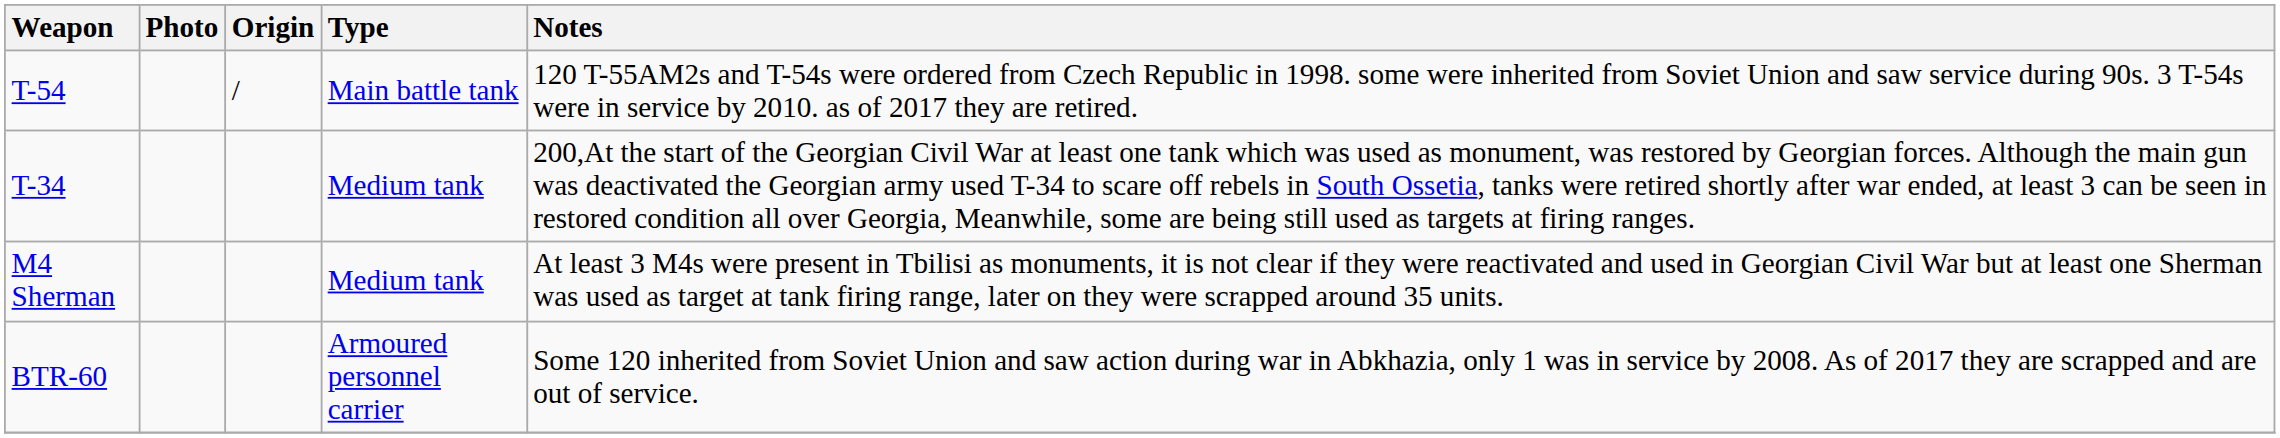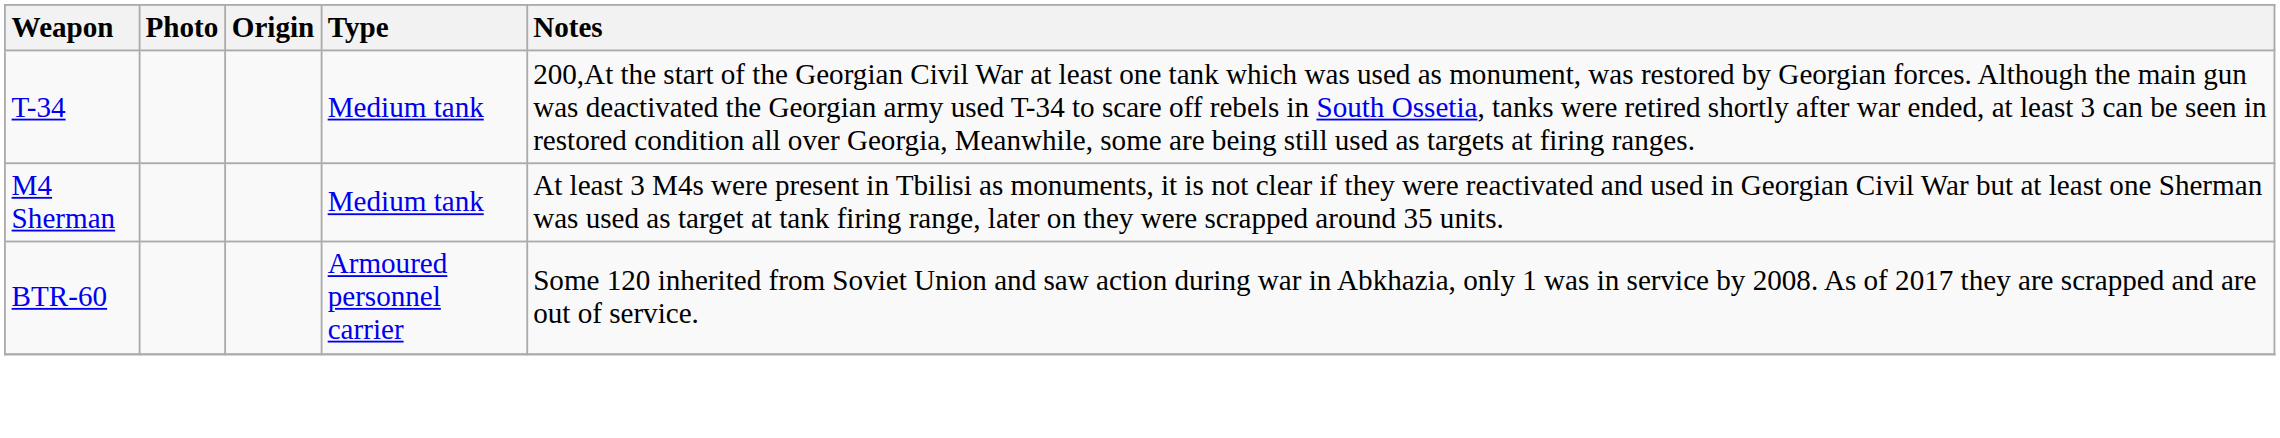 <table class="wikitable">
 <tr>
 <th style="text-align: left;">Weapon</th>
 <th style="text-align: left;">Photo</th>
 <th style="text-align: left;">Origin</th>
 <th style="text-align: left;">Type</th>
 <th style="text-align: left;">Notes</th>
-</tr>
-<tr>
-<td><a href='#'>T-54</a></td>
-<td></td>
-<td> / </td>
-<td><a href='#'>Main battle tank</a></td>
-<td>120 T-55AM2s and T-54s were ordered from Czech Republic in 1998. some were inherited from Soviet Union and saw service during 90s. 3 T-54s were in service by 2010. as of 2017 they are retired.</td>
 </tr>
 <tr>
 <td><a href='#'>T-34</a></td>
 <td></td>
 <td></td>
 <td><a href='#'>Medium tank</a></td>
 <td>200,At the start of the Georgian Civil War at least one tank which was used as monument, was restored by Georgian forces. Although the main gun was deactivated the Georgian army used T-34 to scare off rebels in <a href='#'>South Ossetia</a>, tanks were retired shortly after war ended, at least 3 can be seen in restored condition all over  Georgia, Meanwhile, some are being still used as targets at  firing ranges.</td>
 </tr>
 <tr>
 <td><a href='#'>M4 Sherman</a></td>
 <td></td>
 <td></td>
 <td><a href='#'>Medium tank</a></td>
 <td>At least 3 M4s were present in Tbilisi as monuments, it is not clear if they were reactivated and used in Georgian Civil War but at least one Sherman was used as target at tank firing range, later on they were scrapped around 35 units.</td>
 </tr>
 <tr>
 <td><a href='#'>BTR-60</a></td>
 <td></td>
 <td></td>
 <td><a href='#'>Armoured personnel carrier</a></td>
 <td>Some 120 inherited from Soviet Union and saw action during war in Abkhazia, only 1 was in service by 2008. As of 2017 they are scrapped and are out of service.</td>
 </tr>
 <tr>
 </tr>
 </table>
